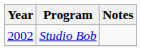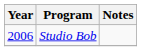 <table class="wikitable">
 <tr>
 <th>Year</th>
 <th>Program</th>
 <th>Notes</th>
 </tr>
 <tr>
-<td><a href='#'>2002</a></td>
+<td><a href='#'>2006</a></td>
 <td><em><a href='#'>Studio Bob</a></em></td>
 <td></td>
 </tr>
 <tr>
 </tr>
 </table>
